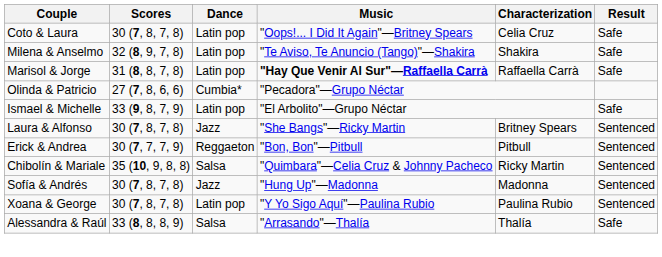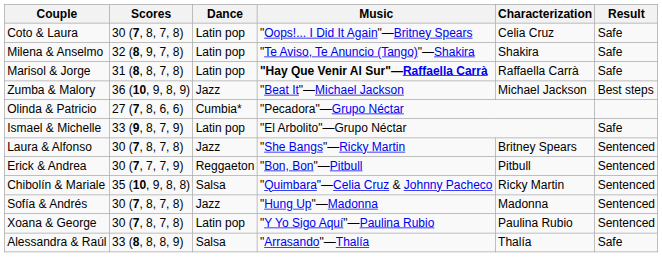 <table class="wikitable sortable" style="width:95%; white-space:nowrap">
 <tr>
 <th style="width:14%;">Couple</th>
 <th style="width:13%;">Scores</th>
 <th style="width:12%;">Dance</th>
 <th style="width:32%;">Music</th>
 <th style="width:12%;">Characterization</th>
 <th style="width:12%;">Result</th>
 </tr>
 <tr>
 <td>Coto & Laura</td>
 <td>30 (<strong>7</strong>, 8, 7, 8)</td>
 <td>Latin pop</td>
 <td>"<a href='#'>Oops!... I Did It Again</a>"—<a href='#'>Britney Spears</a></td>
 <td>Celia Cruz</td>
 <td>Safe</td>
 </tr>
 <tr>
 <td>Milena & Anselmo</td>
 <td>32 (<strong>8</strong>, 9, 7, 8)</td>
 <td>Latin pop</td>
 <td>"<a href='#'>Te Aviso, Te Anuncio (Tango)</a>"—<a href='#'>Shakira</a></td>
 <td>Shakira</td>
 <td>Safe</td>
 </tr>
 <tr>
 <td>Marisol & Jorge</td>
 <td>31 (<strong>8</strong>, 8, 7, 8)</td>
 <td>Latin pop</td>
 <td><strong>"Hay Que Venir Al Sur"—<a href='#'>Raffaella Carrà</a></strong></td>
 <td>Raffaella Carrà</td>
 <td>Safe</td>
+</tr>
+<tr>
+<td>Zumba & Malory</td>
+<td>36 (<strong>10</strong>, 9, 8, 9)</td>
+<td>Jazz</td>
+<td>"<a href='#'>Beat It</a>"—<a href='#'>Michael Jackson</a></td>
+<td>Michael Jackson</td>
+<td>Best steps</td>
 </tr>
 <tr>
 <td>Olinda & Patricio</td>
 <td>27 (<strong>7</strong>, 8, 6, 6)</td>
 <td>Cumbia*</td>
 <td colspan=2>"Pecadora"—<a href='#'>Grupo Néctar</a></td>
 <td></td>
 </tr>
 <tr>
 <td>Ismael & Michelle</td>
 <td>33 (<strong>9</strong>, 8, 7, 9)</td>
 <td>Latin pop</td>
 <td colspan=2>"El Arbolito"—Grupo Néctar</td>
 <td>Safe</td>
 </tr>
 <tr>
 <td>Laura & Alfonso</td>
 <td>30 (<strong>7</strong>, 8, 7, 8)</td>
 <td>Jazz</td>
 <td>"<a href='#'>She Bangs</a>"—<a href='#'>Ricky Martin</a></td>
 <td>Britney Spears</td>
 <td>Sentenced</td>
 </tr>
 <tr>
 <td>Erick & Andrea</td>
 <td>30 (<strong>7</strong>, 7, 7, 9)</td>
 <td>Reggaeton</td>
 <td>"<a href='#'>Bon, Bon</a>"—<a href='#'>Pitbull</a></td>
 <td>Pitbull</td>
 <td>Sentenced</td>
 </tr>
 <tr>
 <td>Chibolín & Mariale</td>
 <td>35 (<strong>10</strong>, 9, 8, 8)</td>
 <td>Salsa</td>
 <td>"<a href='#'>Quimbara</a>"—<a href='#'>Celia Cruz</a> & <a href='#'>Johnny Pacheco</a></td>
 <td>Ricky Martin</td>
 <td>Sentenced</td>
 </tr>
 <tr>
 <td>Sofía & Andrés</td>
 <td>30 (<strong>7</strong>, 8, 7, 8)</td>
 <td>Jazz</td>
 <td>"<a href='#'>Hung Up</a>"—<a href='#'>Madonna</a></td>
 <td>Madonna</td>
 <td>Sentenced</td>
 </tr>
 <tr>
 <td>Xoana & George</td>
 <td>30 (<strong>7</strong>, 8, 7, 8)</td>
 <td>Latin pop</td>
 <td>"<a href='#'>Y Yo Sigo Aquí</a>"—<a href='#'>Paulina Rubio</a></td>
 <td>Paulina Rubio</td>
 <td>Sentenced</td>
 </tr>
 <tr>
 <td>Alessandra & Raúl</td>
 <td>33 (<strong>8</strong>, 8, 8, 9)</td>
 <td>Salsa</td>
 <td>"<a href='#'>Arrasando</a>"—<a href='#'>Thalía</a></td>
 <td>Thalía</td>
 <td>Safe</td>
 </tr>
 </table>
